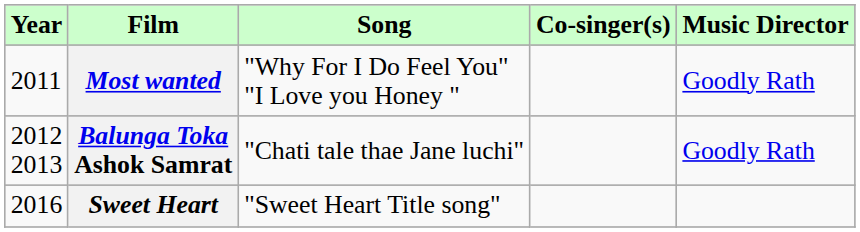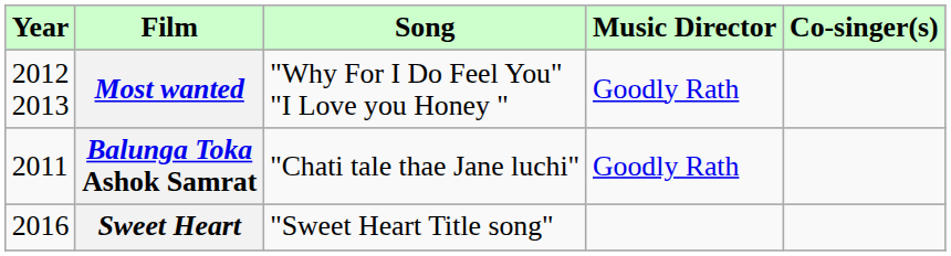 <table class="wikitable sortable">
 <tr>
 <th style="background:#cfc; text-align:center;"><strong>Year</strong></th>
 <th style="background:#cfc; text-align:center;"><strong>Film</strong></th>
 <th style="background:#cfc; text-align:center;"><strong>Song</strong></th>
+<th style="background:#cfc; text-align:center;"><strong>Music Director</strong></th>
 <th style="background:#cfc; text-align:center;"><strong>Co-singer(s)</strong></th>
-<th style="background:#cfc; text-align:center;"><strong>Music Director</strong></th>
+</tr>
+<tr>
+<td>2012<br>2013</td>
+<th><em><a href='#'>Most wanted</a></em></th>
+<td>"Why For I Do Feel You"<br>"I Love you Honey "</td>
+<td><a href='#'>Goodly Rath</a></td>
+<td></td>
 </tr>
 <tr>
 <td>2011</td>
-<th><em><a href='#'>Most wanted</a></em></th>
-<td>"Why For I Do Feel You"<br>"I Love you Honey "</td>
-<td></td>
-<td><a href='#'>Goodly Rath</a></td>
-</tr>
-<tr>
-<td>2012<br>2013</td>
 <th><em><a href='#'>Balunga Toka</a></em><br>Ashok Samrat</th>
 <td>"Chati tale thae Jane luchi"</td>
+<td><a href='#'>Goodly Rath</a></td>
 <td></td>
-<td><a href='#'>Goodly Rath</a></td>
 </tr>
 <tr>
 <td>2016</td>
 <th><em>Sweet Heart</em></th>
 <td>"Sweet Heart Title song"</td>
 <td></td>
 <td></td>
 </tr>
 </table>
